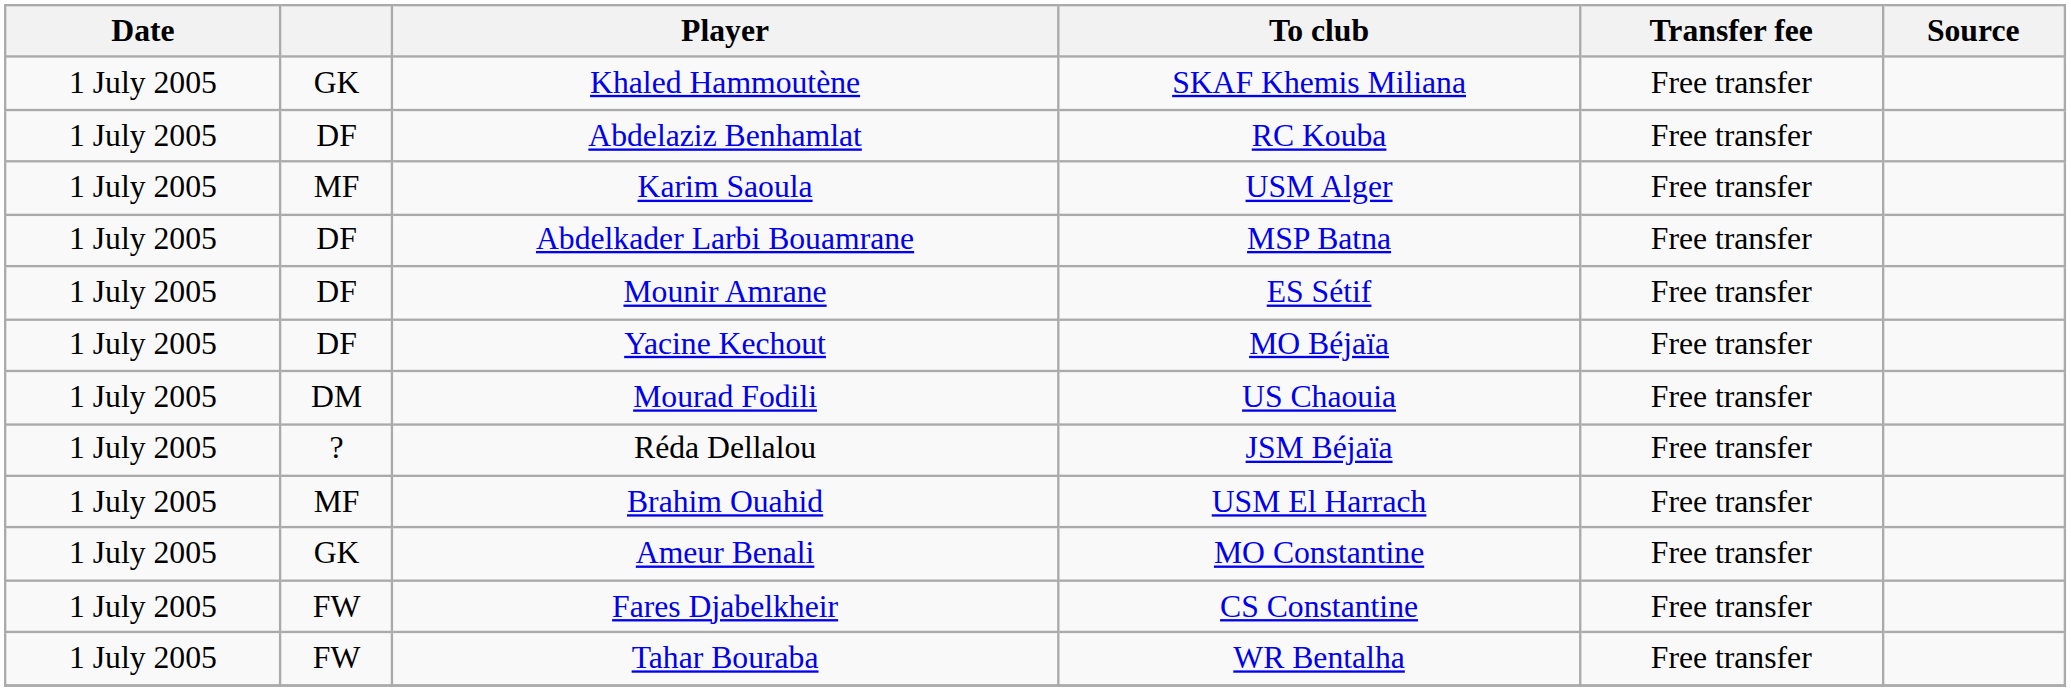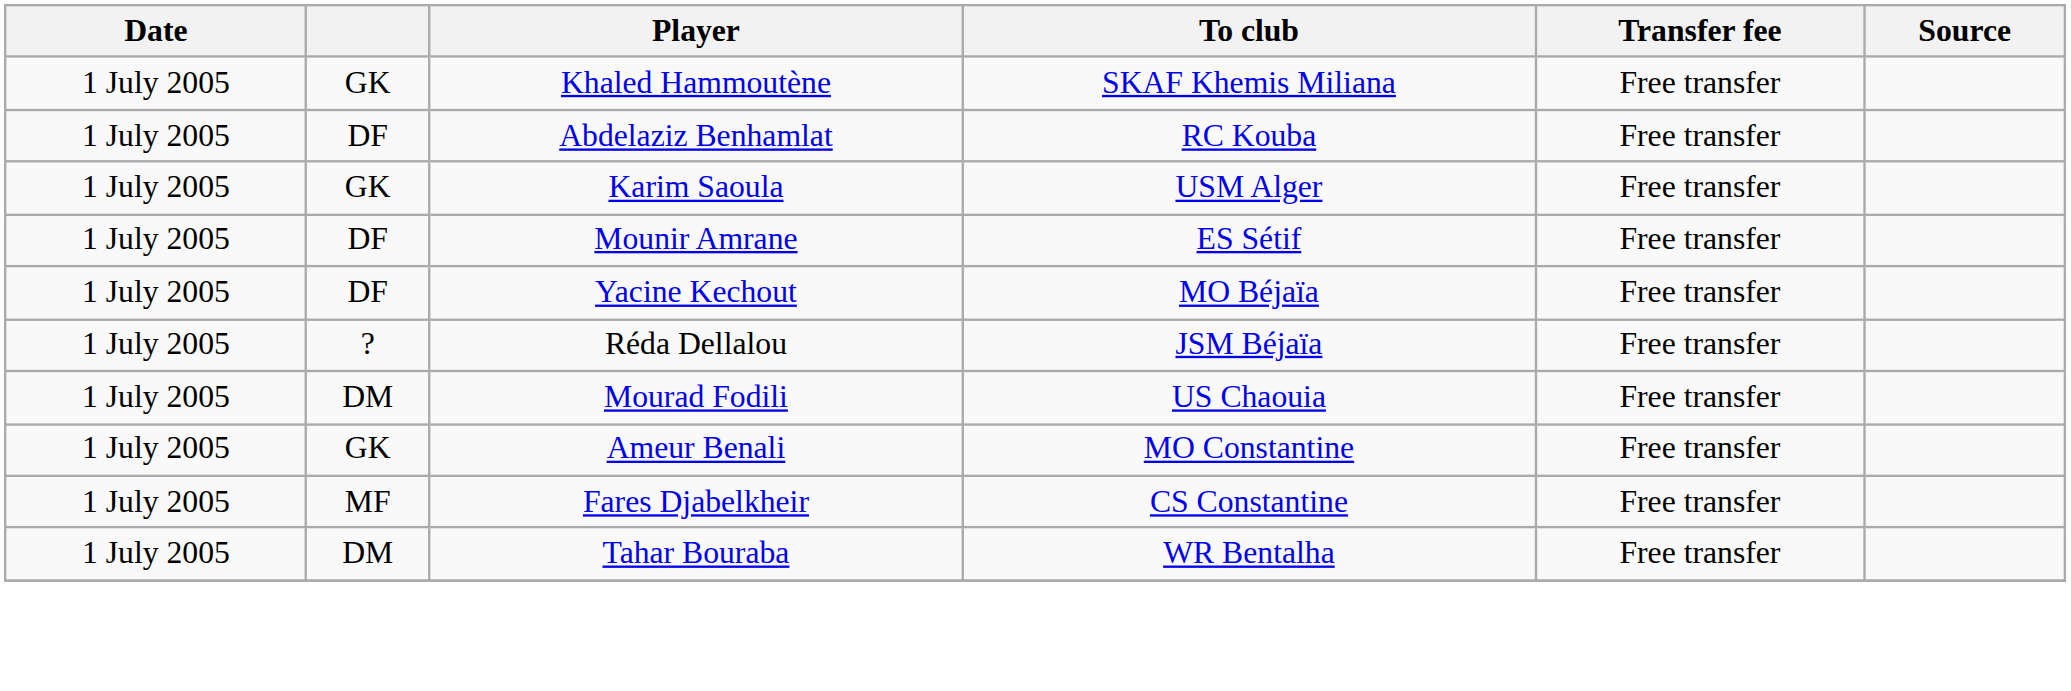 <table class="wikitable sortable" style="width:70%; text-align:center; font-size:85%; text-align:centre;">
 <tr>
 <th>Date</th>
 <th></th>
 <th>Player</th>
 <th>To club</th>
 <th>Transfer fee</th>
 <th>Source</th>
 </tr>
 <tr>
 <td>1 July 2005</td>
 <td>GK</td>
 <td> <a href='#'>Khaled Hammoutène</a></td>
 <td><a href='#'>SKAF Khemis Miliana</a></td>
 <td>Free transfer</td>
 <td></td>
 </tr>
 <tr>
 <td>1 July 2005</td>
 <td>DF</td>
 <td> <a href='#'>Abdelaziz Benhamlat</a></td>
 <td><a href='#'>RC Kouba</a></td>
 <td>Free transfer</td>
 <td></td>
 </tr>
 <tr>
 <td>1 July 2005</td>
-<td>MF</td>
+<td>GK</td>
 <td> <a href='#'>Karim Saoula</a></td>
 <td><a href='#'>USM Alger</a></td>
-<td>Free transfer</td>
-<td></td>
-</tr>
-<tr>
-<td>1 July 2005</td>
-<td>DF</td>
-<td> <a href='#'>Abdelkader Larbi Bouamrane</a></td>
-<td><a href='#'>MSP Batna</a></td>
 <td>Free transfer</td>
 <td></td>
 </tr>
 <tr>
 <td>1 July 2005</td>
 <td>DF</td>
 <td> <a href='#'>Mounir Amrane</a></td>
 <td><a href='#'>ES Sétif</a></td>
 <td>Free transfer</td>
 <td></td>
 </tr>
 <tr>
 <td>1 July 2005</td>
 <td>DF</td>
 <td> <a href='#'>Yacine Kechout</a></td>
 <td><a href='#'>MO Béjaïa</a></td>
 <td>Free transfer</td>
 <td></td>
 </tr>
 <tr>
 <td>1 July 2005</td>
-<td>DM</td>
-<td> <a href='#'>Mourad Fodili</a></td>
-<td><a href='#'>US Chaouia</a></td>
-<td>Free transfer</td>
-<td></td>
-</tr>
-<tr>
-<td>1 July 2005</td>
 <td>?</td>
 <td> Réda Dellalou</td>
 <td><a href='#'>JSM Béjaïa</a></td>
 <td>Free transfer</td>
 <td></td>
 </tr>
 <tr>
 <td>1 July 2005</td>
-<td>MF</td>
-<td> <a href='#'>Brahim Ouahid</a></td>
-<td><a href='#'>USM El Harrach</a></td>
+<td>DM</td>
+<td> <a href='#'>Mourad Fodili</a></td>
+<td><a href='#'>US Chaouia</a></td>
 <td>Free transfer</td>
 <td></td>
 </tr>
 <tr>
 <td>1 July 2005</td>
 <td>GK</td>
 <td> <a href='#'>Ameur Benali</a></td>
 <td><a href='#'>MO Constantine</a></td>
 <td>Free transfer</td>
 <td></td>
 </tr>
 <tr>
 <td>1 July 2005</td>
-<td>FW</td>
+<td>MF</td>
 <td> <a href='#'>Fares Djabelkheir</a></td>
 <td><a href='#'>CS Constantine</a></td>
 <td>Free transfer</td>
 <td></td>
 </tr>
 <tr>
 <td>1 July 2005</td>
-<td>FW</td>
+<td>DM</td>
 <td> <a href='#'>Tahar Bouraba</a></td>
 <td><a href='#'>WR Bentalha</a></td>
 <td>Free transfer</td>
 <td></td>
 </tr>
 <tr>
 </tr>
 </table>
